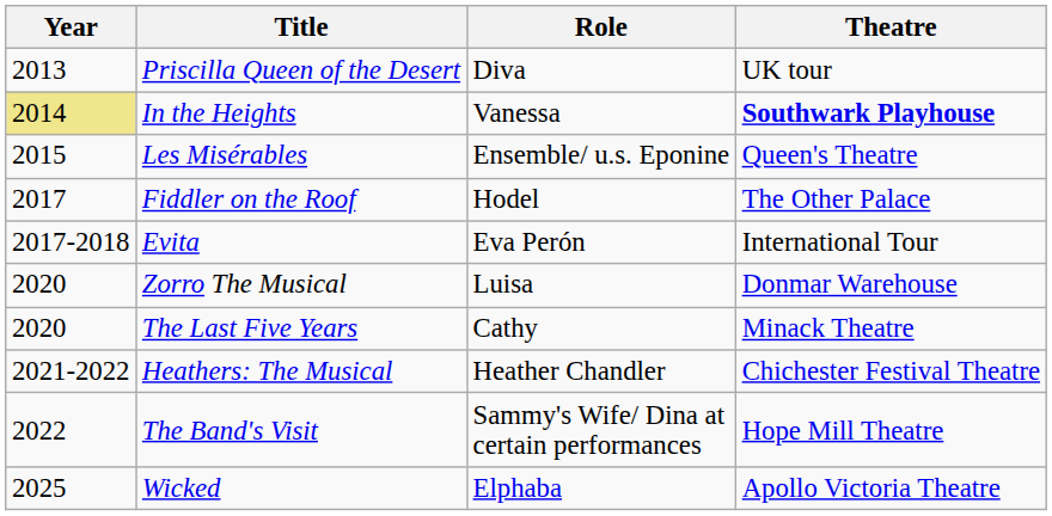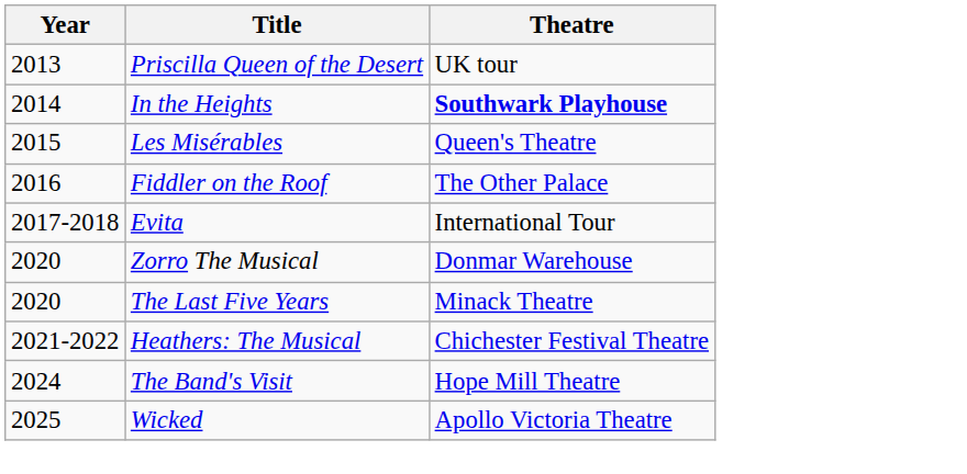 <table class="wikitable">
 <tr>
 <th>Year</th>
 <th>Title</th>
-<th>Role</th>
 <th>Theatre</th>
 </tr>
 <tr>
 <td>2013</td>
 <td><a href='#'><em>Priscilla Queen of the Desert</em></a></td>
-<td>Diva</td>
 <td>UK tour</td>
 </tr>
 <tr>
-<td style="background: khaki;">2014</td>
+<td>2014</td>
 <td><em><a href='#'>In the Heights</a></em></td>
-<td>Vanessa</td>
 <td><strong><a href='#'>Southwark Playhouse</a></strong></td>
 </tr>
 <tr>
 <td>2015</td>
 <td><em><a href='#'>Les Misérables</a></em></td>
-<td>Ensemble/ u.s. Eponine</td>
 <td><a href='#'>Queen's Theatre</a></td>
 </tr>
 <tr>
-<td>2017</td>
+<td>2016</td>
 <td><em><a href='#'>Fiddler on the Roof</a></em></td>
-<td>Hodel</td>
 <td><a href='#'>The Other Palace</a></td>
 </tr>
 <tr>
 <td>2017-2018</td>
 <td><em><a href='#'>Evita</a></em></td>
-<td>Eva Perón</td>
 <td>International Tour</td>
 </tr>
 <tr>
 <td>2020</td>
 <td><em><a href='#'>Zorro</a> The Musical</em></td>
-<td>Luisa</td>
 <td><a href='#'>Donmar Warehouse</a></td>
 </tr>
 <tr>
 <td>2020</td>
 <td><em><a href='#'>The Last Five Years</a></em></td>
-<td>Cathy</td>
 <td><a href='#'>Minack Theatre</a></td>
 </tr>
 <tr>
 <td>2021-2022</td>
 <td><em><a href='#'>Heathers: The Musical</a></em></td>
-<td>Heather Chandler</td>
 <td><a href='#'>Chichester Festival Theatre</a></td>
 </tr>
 <tr>
-<td>2022</td>
+<td>2024</td>
 <td><em><a href='#'>The Band's Visit</a></em></td>
-<td>Sammy's Wife/ Dina at<br>certain performances</td>
 <td><a href='#'>Hope Mill Theatre</a></td>
 </tr>
 <tr>
 <td>2025</td>
 <td><em><a href='#'>Wicked</a></em></td>
-<td><a href='#'>Elphaba</a></td>
 <td><a href='#'>Apollo Victoria Theatre</a></td>
 </tr>
 </table>
